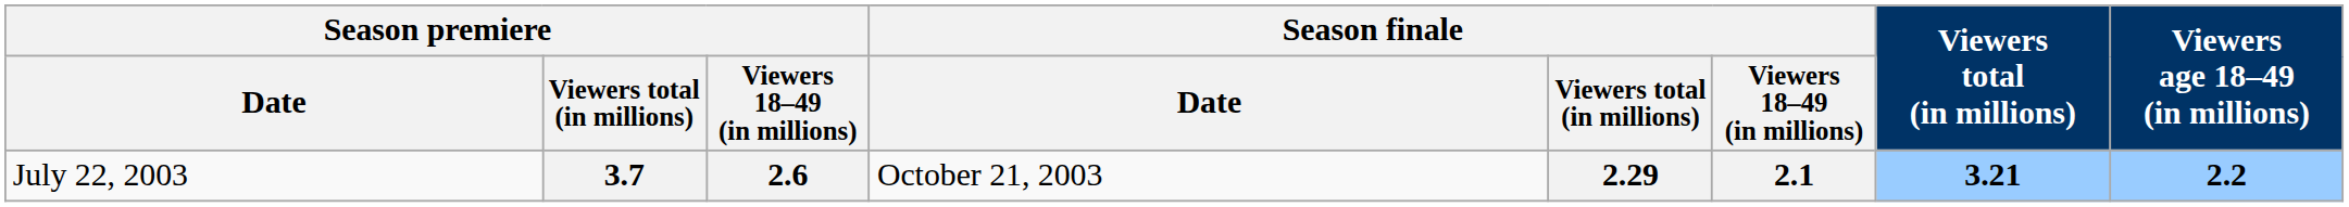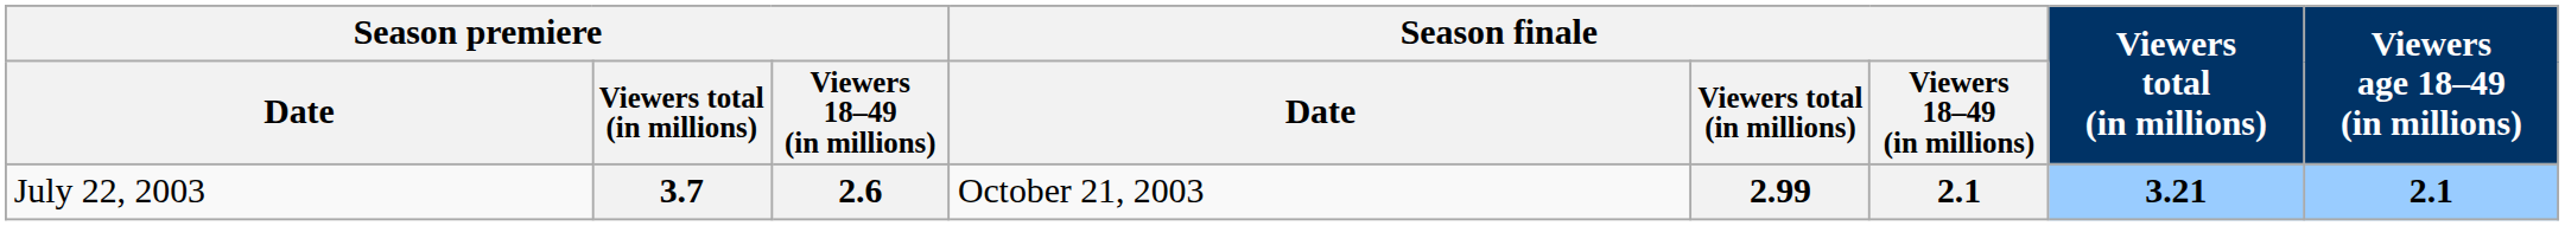 <table class="wikitable">
 <tr style="background:#e0e0e0;">
 <th colspan="3">Season premiere</th>
 <th colspan="3">Season finale</th>
 <th rowspan="2"  style="width:10%; background:#036; color:white;">Viewers<br>total<br>(in millions)</th>
 <th rowspan="2"  style="width:10%; background:#036; color:white;">Viewers<br>age 18–49<br>(in millions)</th>
 </tr>
 <tr style="background:#e0e0e0;">
 <th>Date</th>
 <th span style="width:7%; font-size:smaller; font-weight:bold; line-height:100%;">Viewers total<br>(in millions)</th>
 <th span style="width:7%; font-size:smaller; font-weight:bold; line-height:100%;">Viewers<br>18–49<br>(in millions)</th>
 <th>Date</th>
 <th span style="width:7%; font-size:smaller; font-weight:bold; line-height:100%;">Viewers total<br>(in millions)</th>
 <th span style="width:7%; font-size:smaller; font-weight:bold; line-height:100%;">Viewers<br>18–49<br>(in millions)</th>
 </tr>
 <tr style="background:#f9f9f9;">
 <td>July 22, 2003</td>
 <th style="text-align:center;font-weight:normal;"><strong>3.7</strong></th>
 <th style="text-align:center;font-weight:normal;"><strong>2.6</strong></th>
 <td>October 21, 2003</td>
-<th style="text-align:center;font-weight:normal;"><strong>2.29</strong></th>
+<th style="text-align:center;font-weight:normal;"><strong>2.99</strong></th>
 <th style="text-align:center;font-weight:normal;"><strong>2.1</strong></th>
 <th style="background:#9cf;text-align:center;font-weight:normal;"><strong>3.21</strong></th>
-<th style="background:#9cf;text-align:center;font-weight:normal;"><strong>2.2</strong></th>
+<th style="background:#9cf;text-align:center;font-weight:normal;"><strong>2.1</strong></th>
 </tr>
 </table>
